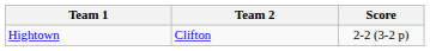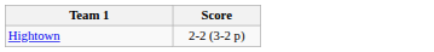 <table class="wikitable" style="font-size: 100%">
 <tr>
 <th width=200>Team 1</th>
-<th width=200>Team 2</th>
 <th width=100>Score</th>
 </tr>
 <tr>
 <td><a href='#'>Hightown</a></td>
-<td><a href='#'>Clifton</a></td>
 <td align=center>2-2 (3-2 p)</td>
 </tr>
 </table>
